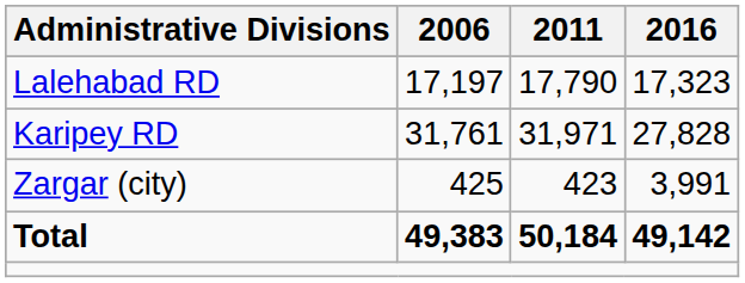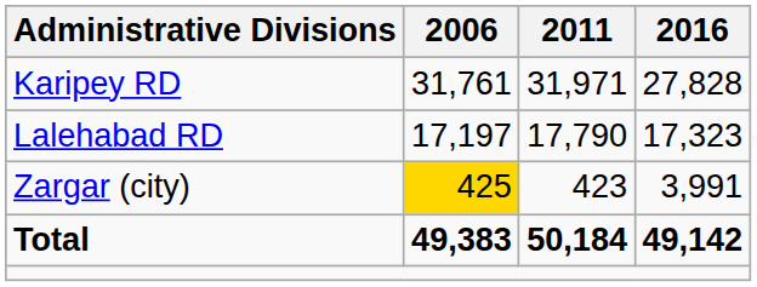 <table class="wikitable">
 <tr>
 <th>Administrative Divisions</th>
 <th>2006</th>
 <th>2011</th>
 <th>2016</th>
 </tr>
 <tr>
+<td><a href='#'>Karipey RD</a></td>
+<td style="text-align: right;">31,761</td>
+<td style="text-align: right;">31,971</td>
+<td style="text-align: right;">27,828</td>
+</tr>
+<tr>
 <td><a href='#'>Lalehabad RD</a></td>
 <td style="text-align: right;">17,197</td>
 <td style="text-align: right;">17,790</td>
 <td style="text-align: right;">17,323</td>
 </tr>
 <tr>
-<td><a href='#'>Karipey RD</a></td>
-<td style="text-align: right;">31,761</td>
-<td style="text-align: right;">31,971</td>
-<td style="text-align: right;">27,828</td>
-</tr>
-<tr>
 <td><a href='#'>Zargar</a> (city)</td>
-<td style="text-align: right;">425</td>
+<td style="background: gold; text-align: right;">425</td>
 <td style="text-align: right;">423</td>
 <td style="text-align: right;">3,991</td>
 </tr>
 <tr>
 <td><strong>Total</strong></td>
 <td style="text-align: right;"><strong>49,383</strong></td>
 <td style="text-align: right;"><strong>50,184</strong></td>
 <td style="text-align: right;"><strong>49,142</strong></td>
 </tr>
 <tr>
 <td colspan=4></td>
 </tr>
 </table>
